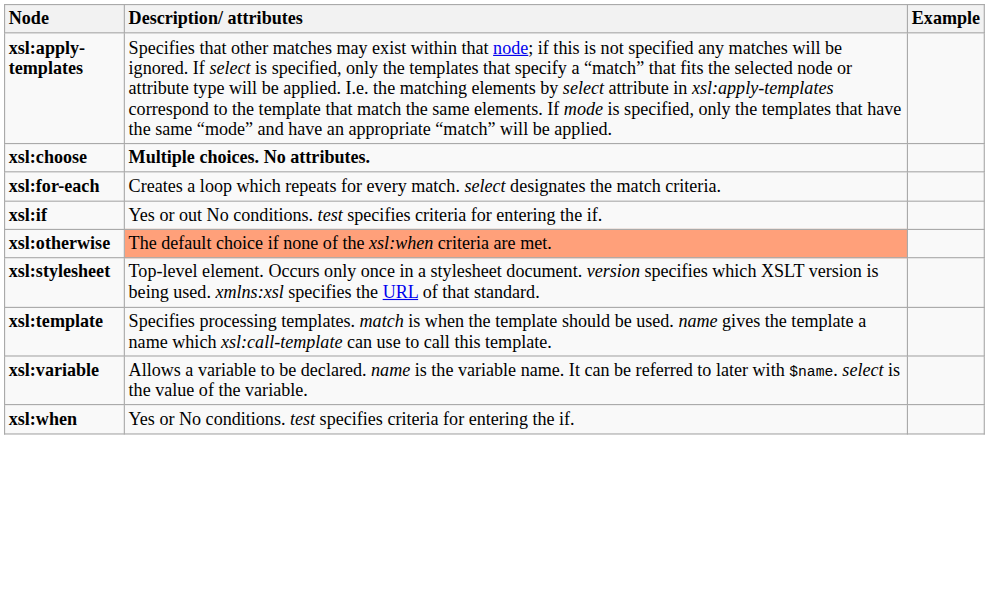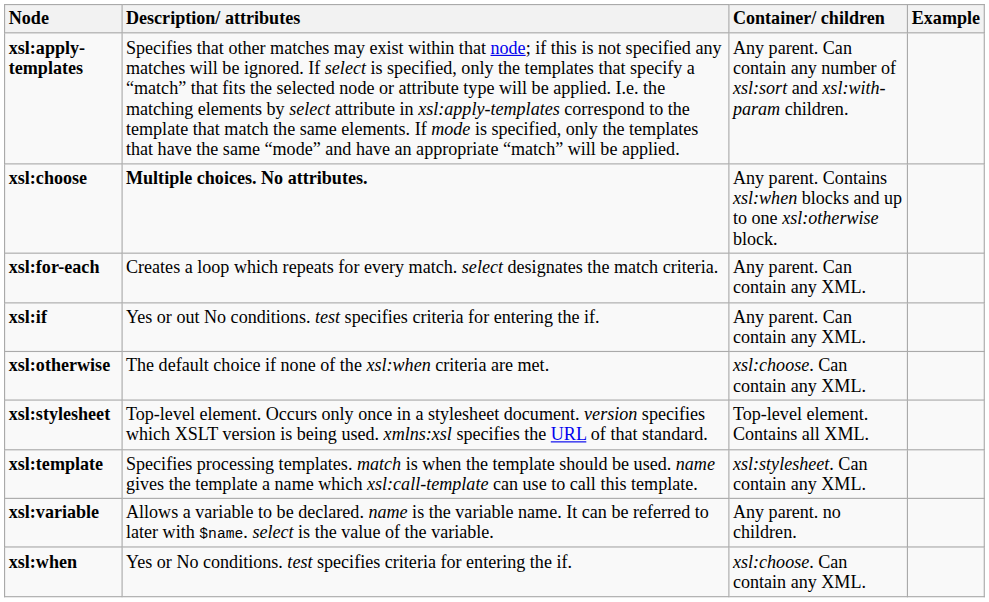 <table class="wikitable">
 <tr>
 <th style="text-align:left;">Node</th>
 <th style="text-align:left;">Description/ attributes</th>
+<th style="text-align:left;">Container/ children</th>
 <th style="text-align:left;">Example</th>
 </tr>
 <tr style="vertical-align:top;">
 <td><strong>xsl:apply-templates</strong></td>
 <td>Specifies that other matches may exist within that <a href='#'>node</a>; if this is not specified any matches will be ignored. If <em>select</em> is specified, only the templates that specify a “match” that fits the selected node or attribute type will be applied. I.e. the matching elements by <em>select</em> attribute in <em>xsl:apply-templates</em> correspond to the template that match the same elements. If <em>mode</em> is specified, only the templates that have the same “mode” and have an appropriate “match” will be applied.</td>
+<td>Any parent. Can contain any number of <em>xsl:sort</em> and <em>xsl:with-param</em> children.</td>
 <td></td>
 </tr>
 <tr style="vertical-align:top;">
 <td><strong>xsl:choose</strong></td>
 <td><strong>Multiple choices. No attributes.</strong></td>
+<td>Any parent. Contains <em>xsl:when</em> blocks and up to one <em>xsl:otherwise</em> block.</td>
 <td></td>
 </tr>
 <tr style="vertical-align:top;">
 <td><strong>xsl:for-each</strong></td>
 <td>Creates a loop which repeats for every match. <em>select</em> designates the match criteria.</td>
+<td>Any parent. Can contain any XML.</td>
 <td></td>
 </tr>
 <tr style="vertical-align:top;">
 <td><strong>xsl:if</strong></td>
 <td>Yes or out No conditions. <em>test</em> specifies criteria for entering the if.</td>
+<td>Any parent. Can contain any XML.</td>
 <td></td>
 </tr>
 <tr style="vertical-align:top;">
 <td><strong>xsl:otherwise</strong></td>
-<td style="background: lightsalmon;">The default choice if none of the <em>xsl:when</em> criteria are met.</td>
+<td>The default choice if none of the <em>xsl:when</em> criteria are met.</td>
+<td><em>xsl:choose</em>. Can contain any XML.</td>
 <td></td>
 </tr>
 <tr style="vertical-align:top;">
 <td><strong>xsl:stylesheet</strong></td>
 <td>Top-level element. Occurs only once in a stylesheet document. <em>version</em> specifies which XSLT version is being used. <em>xmlns:xsl</em> specifies the <a href='#'>URL</a> of that standard.</td>
+<td>Top-level element. Contains all XML.</td>
 <td></td>
 </tr>
 <tr style="vertical-align:top;">
 <td><strong>xsl:template</strong></td>
 <td>Specifies processing templates. <em>match</em> is when the template should be used. <em>name</em> gives the template a name which <em>xsl:call-template</em> can use to call this template.</td>
+<td><em>xsl:stylesheet</em>. Can contain any XML.</td>
 <td></td>
 </tr>
 <tr style="vertical-align:top;">
 <td><strong>xsl:variable</strong></td>
 <td>Allows a variable to be declared. <em>name</em> is the variable name. It can be referred to later with <code>$name</code>. <em>select</em> is the value of the variable.</td>
+<td>Any parent. no children.</td>
 <td></td>
 </tr>
 <tr style="vertical-align:top;">
 <td><strong>xsl:when</strong></td>
 <td>Yes or No conditions. <em>test</em> specifies criteria for entering the if.</td>
+<td><em>xsl:choose</em>. Can contain any XML.</td>
 <td></td>
 </tr>
 </table>
